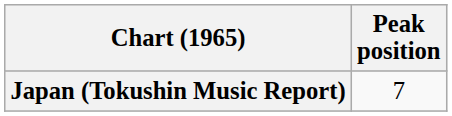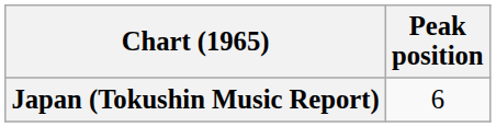 <table class="wikitable sortable plainrowheaders" style="text-align:center">
 <tr>
 <th>Chart (1965)</th>
 <th>Peak<br>position</th>
 </tr>
 <tr>
 <th scope="row">Japan (Tokushin Music Report)</th>
-<td>7</td>
+<td>6</td>
 </tr>
 </table>
